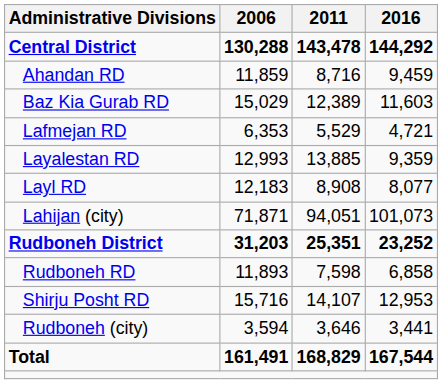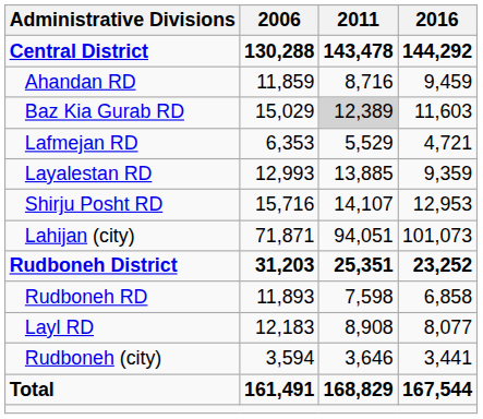 <table class="wikitable">
 <tr>
 <th>Administrative Divisions</th>
 <th>2006</th>
 <th>2011</th>
 <th>2016</th>
 </tr>
 <tr>
 <td><strong><a href='#'>Central District</a></strong></td>
 <td style="text-align: right;"><strong>130,288</strong></td>
 <td style="text-align: right;"><strong>143,478</strong></td>
 <td style="text-align: right;"><strong>144,292</strong></td>
 </tr>
 <tr>
 <td style="padding-left: 1em;"><a href='#'>Ahandan RD</a></td>
 <td style="text-align: right;">11,859</td>
 <td style="text-align: right;">8,716</td>
 <td style="text-align: right;">9,459</td>
 </tr>
 <tr>
 <td style="padding-left: 1em;"><a href='#'>Baz Kia Gurab RD</a></td>
 <td style="text-align: right;">15,029</td>
-<td style="text-align: right;">12,389</td>
+<td style="background: lightgrey; text-align: right;">12,389</td>
 <td style="text-align: right;">11,603</td>
 </tr>
 <tr>
 <td style="padding-left: 1em;"><a href='#'>Lafmejan RD</a></td>
 <td style="text-align: right;">6,353</td>
 <td style="text-align: right;">5,529</td>
 <td style="text-align: right;">4,721</td>
 </tr>
 <tr>
 <td style="padding-left: 1em;"><a href='#'>Layalestan RD</a></td>
 <td style="text-align: right;">12,993</td>
 <td style="text-align: right;">13,885</td>
 <td style="text-align: right;">9,359</td>
 </tr>
 <tr>
-<td style="padding-left: 1em;"><a href='#'>Layl RD</a></td>
-<td style="text-align: right;">12,183</td>
-<td style="text-align: right;">8,908</td>
-<td style="text-align: right;">8,077</td>
+<td style="padding-left: 1em;"><a href='#'>Shirju Posht RD</a></td>
+<td style="text-align: right;">15,716</td>
+<td style="text-align: right;">14,107</td>
+<td style="text-align: right;">12,953</td>
 </tr>
 <tr>
 <td style="padding-left: 1em;"><a href='#'>Lahijan</a> (city)</td>
 <td style="text-align: right;">71,871</td>
 <td style="text-align: right;">94,051</td>
 <td style="text-align: right;">101,073</td>
 </tr>
 <tr>
 <td><strong><a href='#'>Rudboneh District</a></strong></td>
 <td style="text-align: right;"><strong>31,203</strong></td>
 <td style="text-align: right;"><strong>25,351</strong></td>
 <td style="text-align: right;"><strong>23,252</strong></td>
 </tr>
 <tr>
 <td style="padding-left: 1em;"><a href='#'>Rudboneh RD</a></td>
 <td style="text-align: right;">11,893</td>
 <td style="text-align: right;">7,598</td>
 <td style="text-align: right;">6,858</td>
 </tr>
 <tr>
-<td style="padding-left: 1em;"><a href='#'>Shirju Posht RD</a></td>
-<td style="text-align: right;">15,716</td>
-<td style="text-align: right;">14,107</td>
-<td style="text-align: right;">12,953</td>
+<td style="padding-left: 1em;"><a href='#'>Layl RD</a></td>
+<td style="text-align: right;">12,183</td>
+<td style="text-align: right;">8,908</td>
+<td style="text-align: right;">8,077</td>
 </tr>
 <tr>
 <td style="padding-left: 1em;"><a href='#'>Rudboneh</a> (city)</td>
 <td style="text-align: right;">3,594</td>
 <td style="text-align: right;">3,646</td>
 <td style="text-align: right;">3,441</td>
 </tr>
 <tr>
 <td><strong>Total</strong></td>
 <td style="text-align: right;"><strong>161,491</strong></td>
 <td style="text-align: right;"><strong>168,829</strong></td>
 <td style="text-align: right;"><strong>167,544</strong></td>
 </tr>
 <tr>
 <td colspan=4></td>
 </tr>
 </table>
